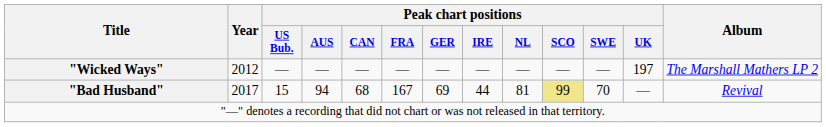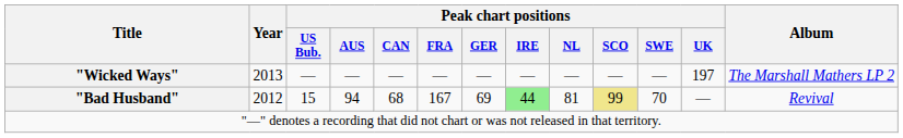 <table class="wikitable plainrowheaders" style="text-align:center;">
 <tr>
 <th scope="col" rowspan="2" style="width:16em;">Title</th>
 <th scope="col" rowspan="2">Year</th>
 <th scope="col" colspan="10">Peak chart positions</th>
 <th scope="col" rowspan="2">Album</th>
 </tr>
 <tr>
 <th scope="col" style="width:3em;font-size:85%;"><a href='#'>US<br>Bub.</a><br></th>
 <th scope="col" style="width:3em;font-size:85%;"><a href='#'>AUS</a><br></th>
 <th scope="col" style="width:3em;font-size:85%;"><a href='#'>CAN</a><br></th>
 <th scope="col" style="width:3em;font-size:85%;"><a href='#'>FRA</a><br></th>
 <th scope="col" style="width:3em;font-size:85%;"><a href='#'>GER</a><br></th>
 <th scope="col" style="width:3em;font-size:85%;"><a href='#'>IRE</a><br></th>
 <th scope="col" style="width:3em;font-size:85%;"><a href='#'>NL</a><br></th>
 <th scope="col" style="width:3em;font-size:85%;"><a href='#'>SCO</a><br></th>
 <th scope="col" style="width:3em;font-size:85%;"><a href='#'>SWE</a><br></th>
 <th scope="col" style="width:3em;font-size:85%;"><a href='#'>UK</a><br></th>
 </tr>
 <tr>
 <th scope="row">"Wicked Ways"<br></th>
-<td>2012</td>
+<td>2013</td>
 <td>—</td>
 <td>—</td>
 <td>—</td>
 <td>—</td>
 <td>—</td>
 <td>—</td>
 <td>—</td>
 <td>—</td>
 <td>—</td>
 <td>197</td>
 <td><em><a href='#'>The Marshall Mathers LP 2</a></em></td>
 </tr>
 <tr>
 <th scope="row">"Bad Husband"<br></th>
-<td>2017</td>
+<td>2012</td>
 <td>15</td>
 <td>94</td>
 <td>68</td>
 <td>167</td>
 <td>69</td>
-<td>44</td>
+<td style="background: lightgreen;">44</td>
 <td>81</td>
 <td style="background: khaki;">99</td>
 <td>70</td>
 <td>—</td>
 <td><em><a href='#'>Revival</a></em></td>
 </tr>
 <tr>
 <td colspan="14" style="font-size:90%">"—" denotes a recording that did not chart or was not released in that territory.</td>
 </tr>
 </table>
